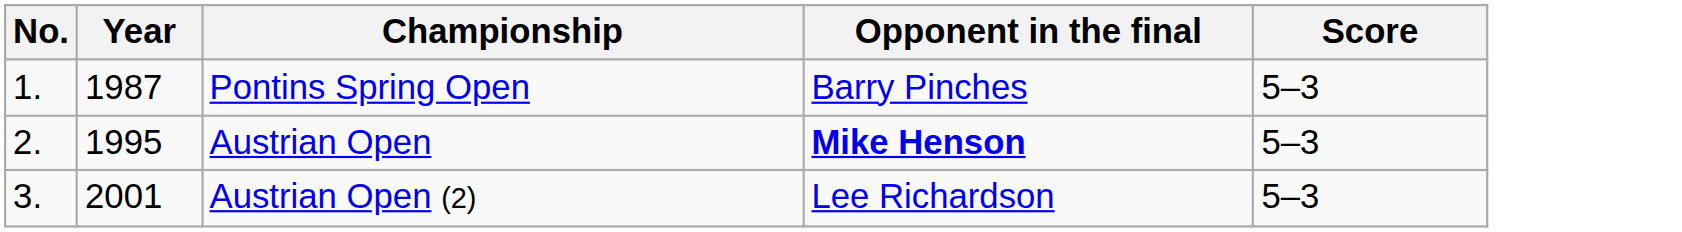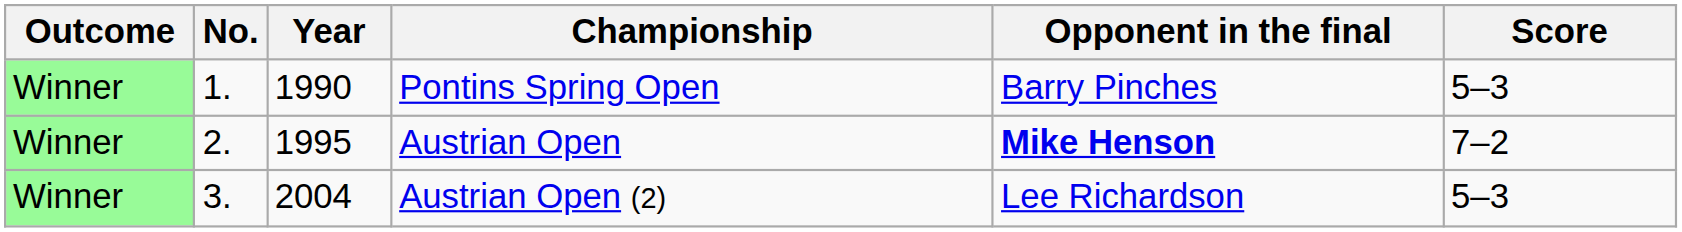 <table class="sortable wikitable">
 <tr>
+<th width="80">Outcome</th>
 <th width="20">No.</th>
 <th width="50">Year</th>
 <th style="width:270px;">Championship</th>
 <th style="width:200px;">Opponent in the final</th>
 <th style="width:100px;">Score</th>
 </tr>
 <tr>
+<td style="background:#98fb98;">Winner</td>
 <td>1.</td>
-<td>1987</td>
+<td>1990</td>
 <td><a href='#'>Pontins Spring Open</a></td>
 <td> <a href='#'>Barry Pinches</a></td>
 <td>5–3</td>
 </tr>
 <tr>
+<td style="background:#98fb98;">Winner</td>
 <td>2.</td>
 <td>1995</td>
 <td><a href='#'>Austrian Open</a></td>
 <td><strong> <a href='#'>Mike Henson</a></strong></td>
-<td>5–3</td>
+<td>7–2</td>
 </tr>
 <tr>
+<td style="background:#98fb98;">Winner</td>
 <td>3.</td>
-<td>2001</td>
+<td>2004</td>
 <td><a href='#'>Austrian Open</a> <small>(2)</small></td>
 <td> <a href='#'>Lee Richardson</a></td>
 <td>5–3</td>
 </tr>
 </table>
